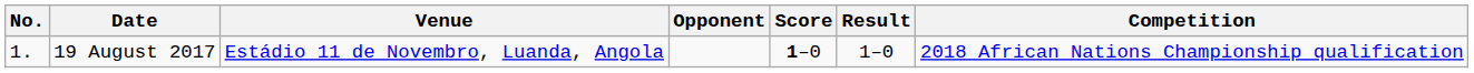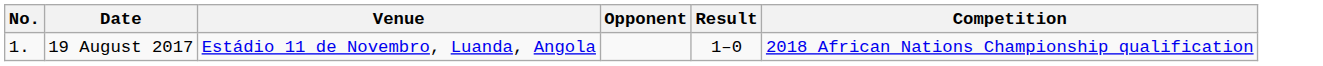 <table class="wikitable" style="font-size:100%;">
 <tr>
 <th>No.</th>
 <th>Date</th>
 <th>Venue</th>
 <th>Opponent</th>
-<th>Score</th>
 <th>Result</th>
 <th>Competition</th>
 </tr>
 <tr>
 <td>1.</td>
 <td>19 August 2017</td>
 <td><a href='#'>Estádio 11 de Novembro</a>, <a href='#'>Luanda</a>, <a href='#'>Angola</a></td>
 <td></td>
-<td align=center><strong>1</strong>–0</td>
 <td align=center>1–0</td>
 <td><a href='#'>2018 African Nations Championship qualification</a></td>
 </tr>
 </table>
